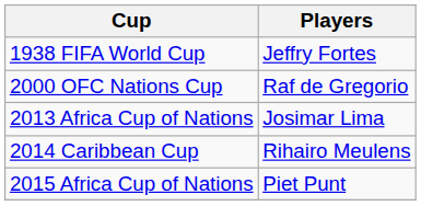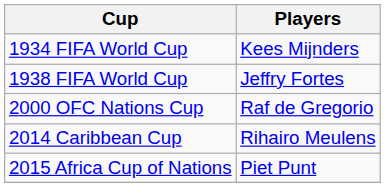 <table class="wikitable" style="text-align: left">
 <tr style="text-align: center">
 <th>Cup</th>
 <th>Players</th>
+</tr>
+<tr>
+<td align="left"> <a href='#'>1934 FIFA World Cup</a></td>
+<td> <a href='#'>Kees Mijnders</a></td>
 </tr>
 <tr>
 <td align="left"> <a href='#'>1938 FIFA World Cup</a></td>
 <td> <a href='#'>Jeffry Fortes</a></td>
 </tr>
 <tr>
 <td align="left"> <a href='#'>2000 OFC Nations Cup</a></td>
 <td> <a href='#'>Raf de Gregorio</a></td>
-</tr>
-<tr>
-<td align="left"> <a href='#'>2013 Africa Cup of Nations</a></td>
-<td> <a href='#'>Josimar Lima</a></td>
 </tr>
 <tr>
 <td align="left"> <a href='#'>2014 Caribbean Cup</a></td>
 <td> <a href='#'>Rihairo Meulens</a></td>
 </tr>
 <tr>
 <td align="left"> <a href='#'>2015 Africa Cup of Nations</a></td>
 <td> <a href='#'>Piet Punt</a></td>
 </tr>
 <tr>
 </tr>
 </table>
